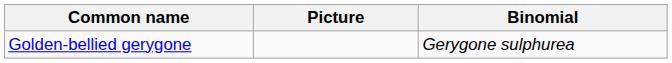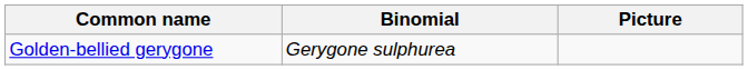 <table width=50% class="wikitable">
 <tr>
 <th width=30%>Common name</th>
+<th width=30%>Binomial</th>
 <th width=20%>Picture</th>
-<th width=30%>Binomial</th>
 </tr>
 <tr>
 <td><a href='#'>Golden-bellied gerygone</a></td>
+<td><em>Gerygone sulphurea</em></td>
 <td></td>
-<td><em>Gerygone sulphurea</em></td>
 </tr>
 </table>
